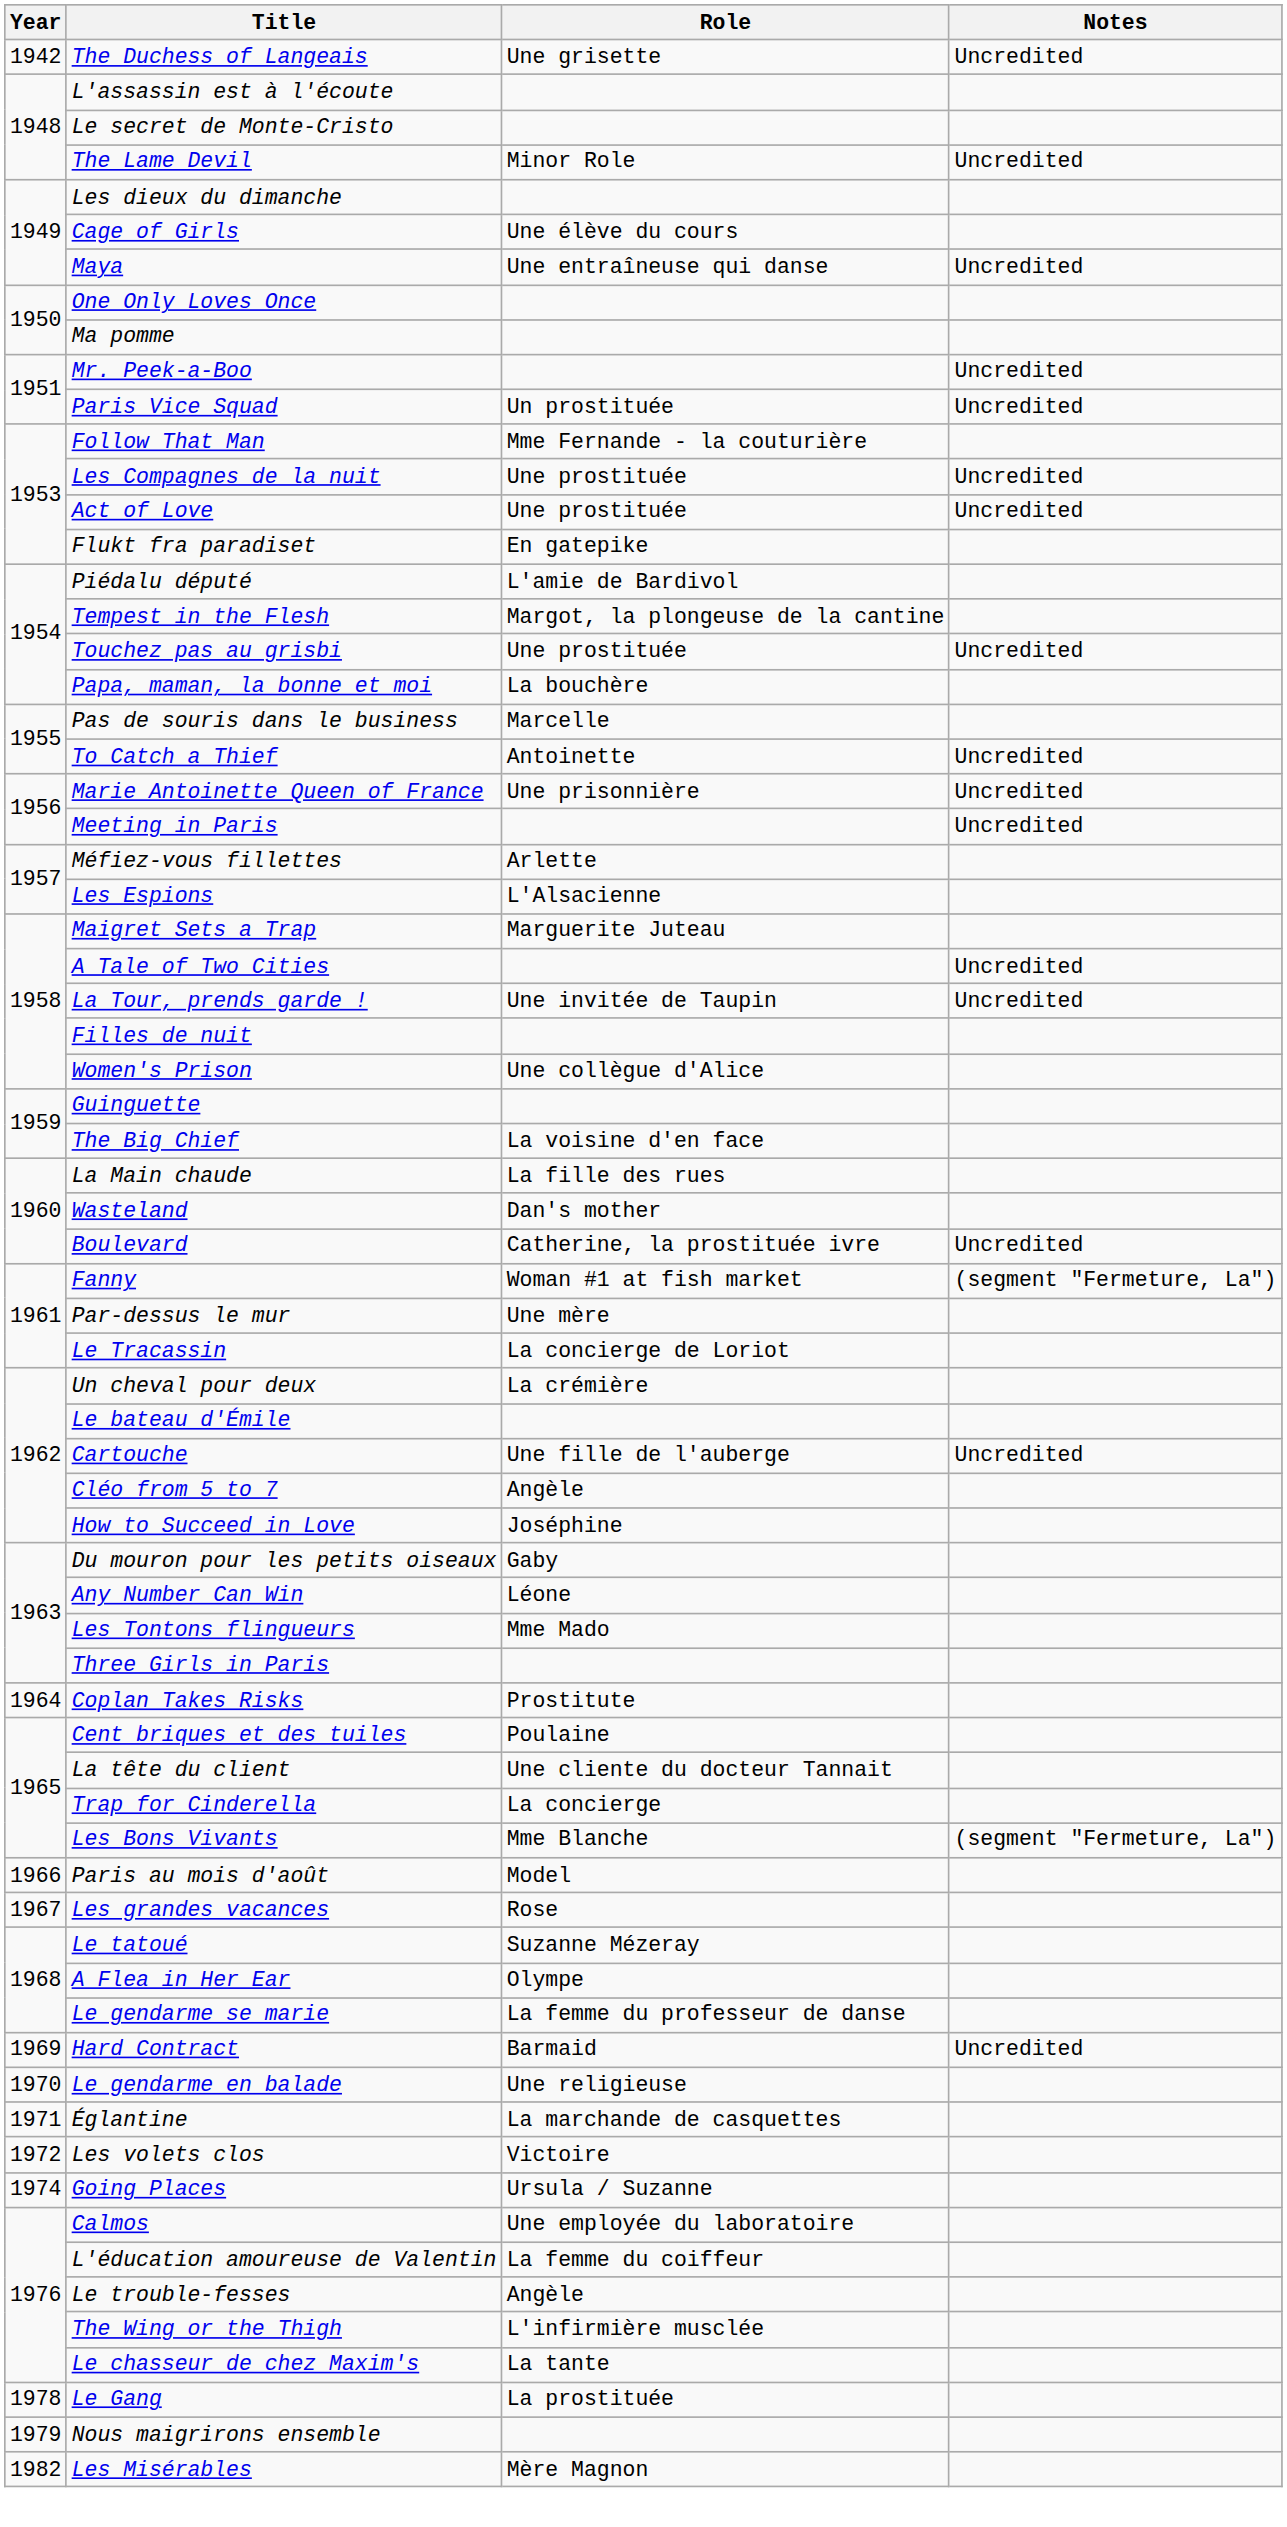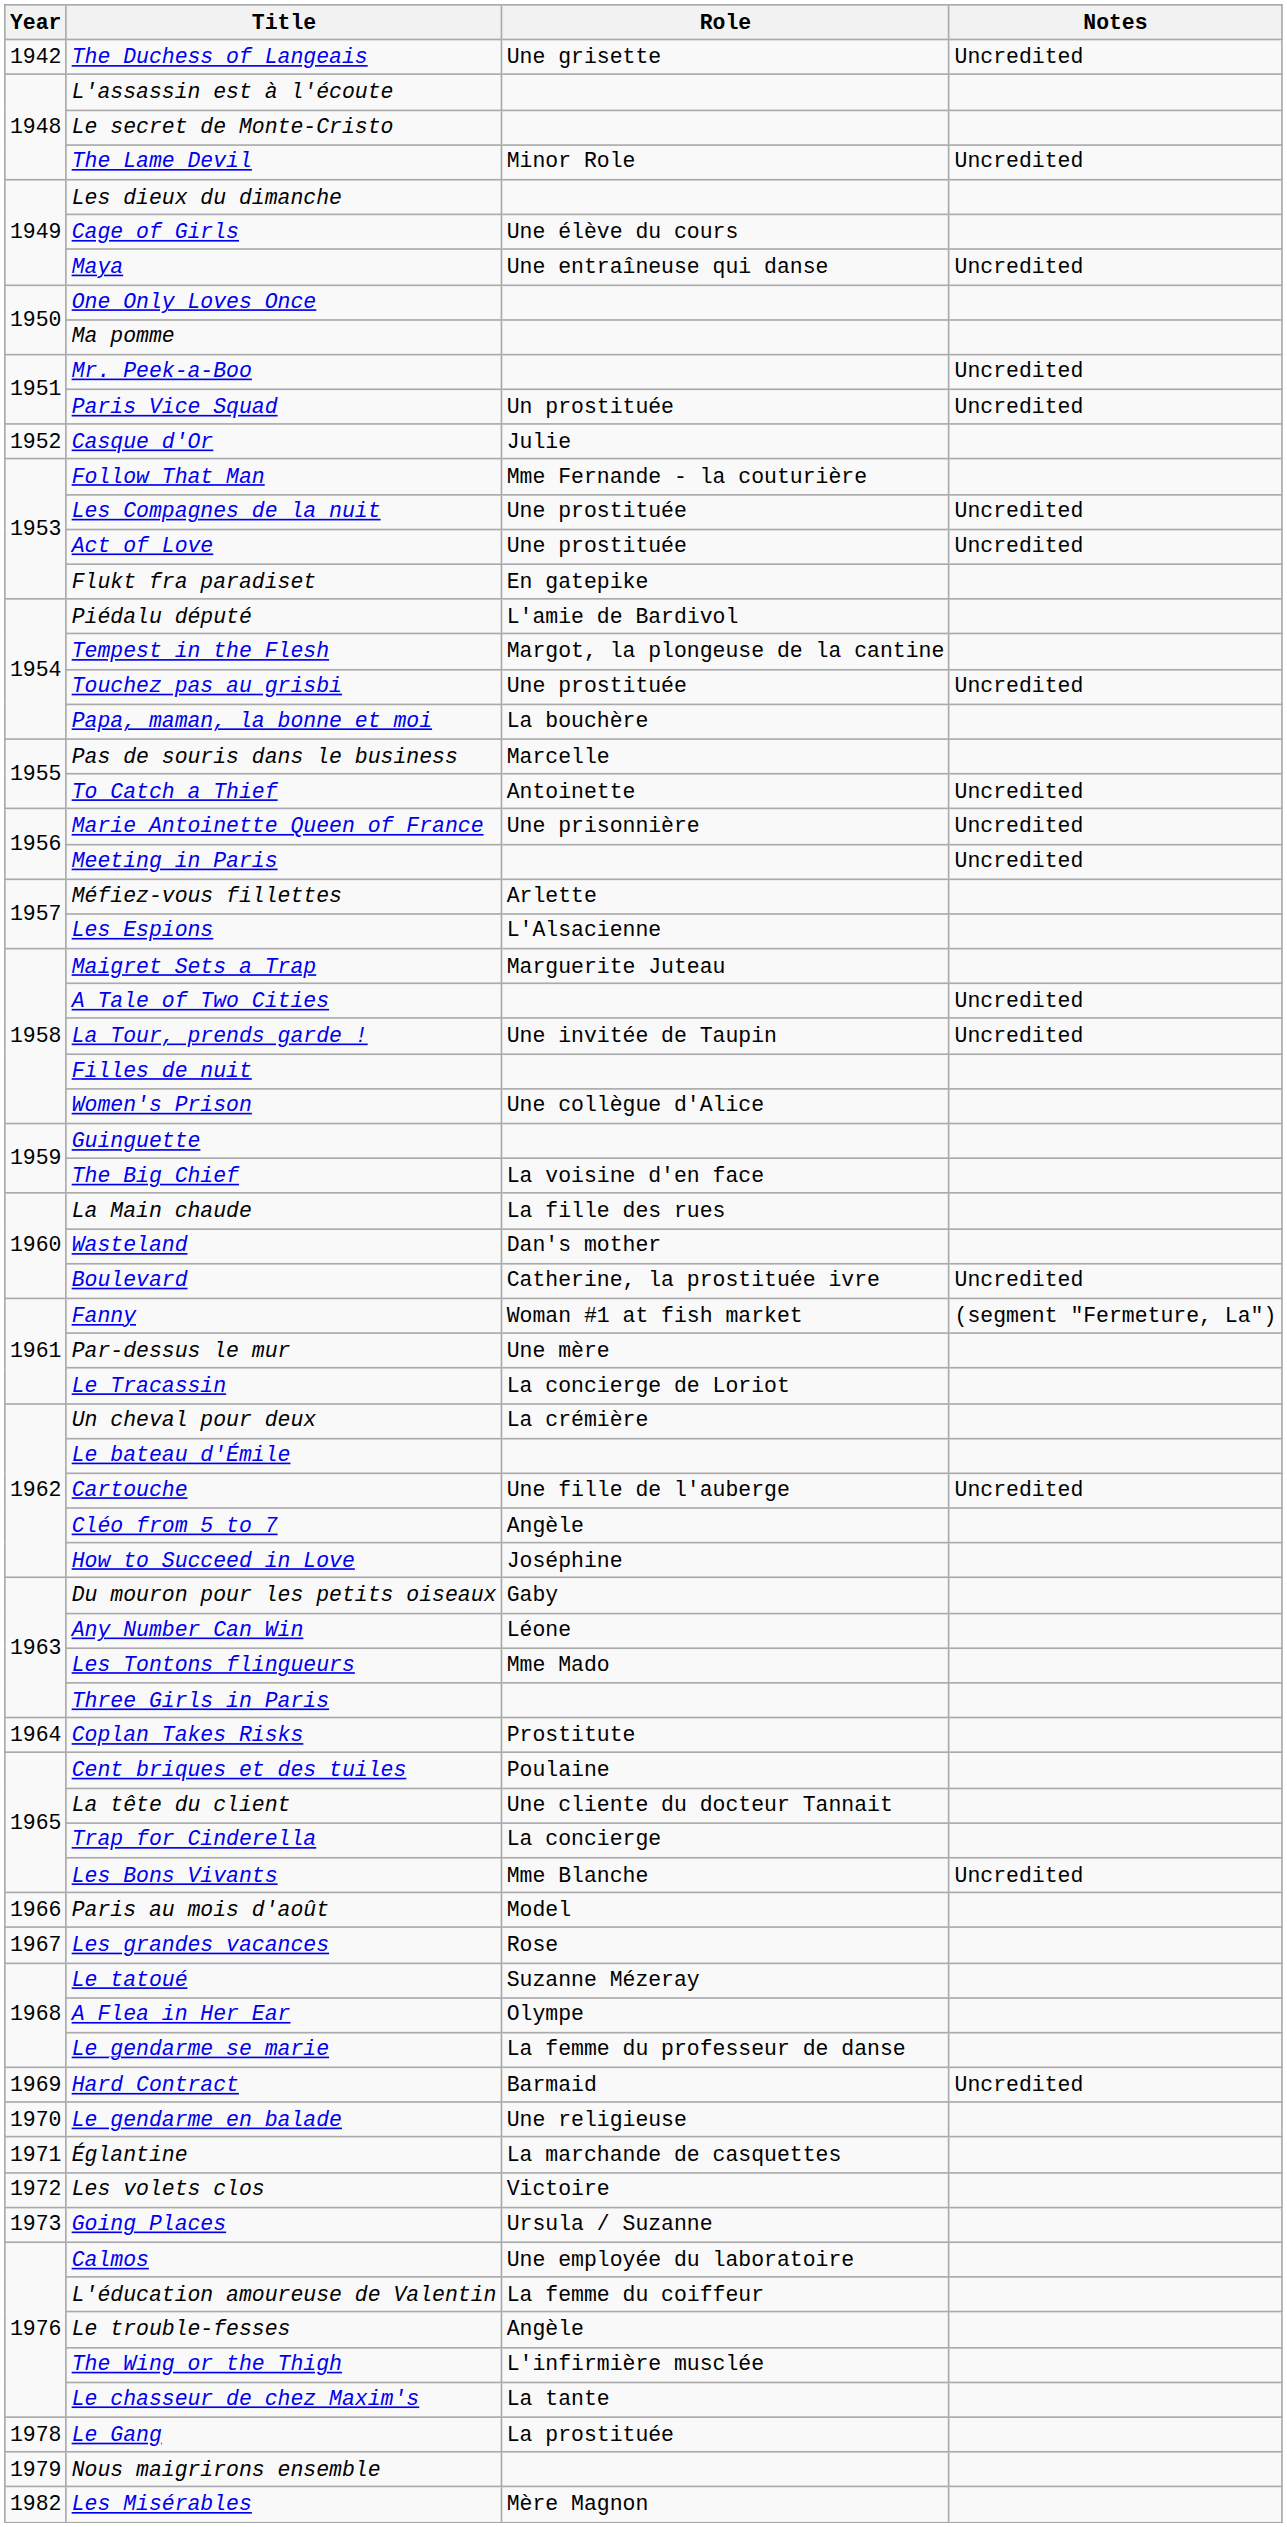 <table class="wikitable sortable">
 <tr>
 <th>Year</th>
 <th>Title</th>
 <th>Role</th>
 <th class="unsortable">Notes</th>
 </tr>
 <tr>
 <td>1942</td>
 <td><em><a href='#'>The Duchess of Langeais</a></em></td>
 <td>Une grisette</td>
 <td>Uncredited</td>
 </tr>
 <tr>
 <td rowspan="3">1948</td>
 <td><em>L'assassin est à l'écoute</em></td>
 <td></td>
 <td></td>
 </tr>
 <tr>
 <td><em>Le secret de Monte-Cristo</em></td>
 <td></td>
 <td></td>
 </tr>
 <tr>
 <td><em><a href='#'>The Lame Devil</a></em></td>
 <td>Minor Role</td>
 <td>Uncredited</td>
 </tr>
 <tr>
 <td rowspan="3">1949</td>
 <td><em>Les dieux du dimanche</em></td>
 <td></td>
 <td></td>
 </tr>
 <tr>
 <td><em><a href='#'>Cage of Girls</a></em></td>
 <td>Une élève du cours</td>
 <td></td>
 </tr>
 <tr>
 <td><em><a href='#'>Maya</a></em></td>
 <td>Une entraîneuse qui danse</td>
 <td>Uncredited</td>
 </tr>
 <tr>
 <td rowspan="2">1950</td>
 <td><em><a href='#'>One Only Loves Once</a></em></td>
 <td></td>
 <td></td>
 </tr>
 <tr>
 <td><em>Ma pomme</em></td>
 <td></td>
 <td></td>
 </tr>
 <tr>
 <td rowspan="2">1951</td>
 <td><em><a href='#'>Mr. Peek-a-Boo</a></em></td>
 <td></td>
 <td>Uncredited</td>
 </tr>
 <tr>
 <td><em><a href='#'>Paris Vice Squad</a></em></td>
 <td>Un prostituée</td>
 <td>Uncredited</td>
+</tr>
+<tr>
+<td>1952</td>
+<td><em><a href='#'>Casque d'Or</a></em></td>
+<td>Julie</td>
+<td></td>
 </tr>
 <tr>
 <td rowspan="4">1953</td>
 <td><em><a href='#'>Follow That Man</a></em></td>
 <td>Mme Fernande - la couturière</td>
 <td></td>
 </tr>
 <tr>
 <td><em><a href='#'>Les Compagnes de la nuit</a></em></td>
 <td>Une prostituée</td>
 <td>Uncredited</td>
 </tr>
 <tr>
 <td><em><a href='#'>Act of Love</a></em></td>
 <td>Une prostituée</td>
 <td>Uncredited</td>
 </tr>
 <tr>
 <td><em>Flukt fra paradiset</em></td>
 <td>En gatepike</td>
 <td></td>
 </tr>
 <tr>
 <td rowspan="4">1954</td>
 <td><em>Piédalu député</em></td>
 <td>L'amie de Bardivol</td>
 <td></td>
 </tr>
 <tr>
 <td><em><a href='#'>Tempest in the Flesh</a></em></td>
 <td>Margot, la plongeuse de la cantine</td>
 <td></td>
 </tr>
 <tr>
 <td><em><a href='#'>Touchez pas au grisbi</a></em></td>
 <td>Une prostituée</td>
 <td>Uncredited</td>
 </tr>
 <tr>
 <td><em><a href='#'>Papa, maman, la bonne et moi</a></em></td>
 <td>La bouchère</td>
 <td></td>
 </tr>
 <tr>
 <td rowspan="2">1955</td>
 <td><em>Pas de souris dans le business</em></td>
 <td>Marcelle</td>
 <td></td>
 </tr>
 <tr>
 <td><em><a href='#'>To Catch a Thief</a></em></td>
 <td>Antoinette</td>
 <td>Uncredited</td>
 </tr>
 <tr>
 <td rowspan="2">1956</td>
 <td><em><a href='#'>Marie Antoinette Queen of France</a></em></td>
 <td>Une prisonnière</td>
 <td>Uncredited</td>
 </tr>
 <tr>
 <td><em><a href='#'>Meeting in Paris</a></em></td>
 <td></td>
 <td>Uncredited</td>
 </tr>
 <tr>
 <td rowspan="2">1957</td>
 <td><em>Méfiez-vous fillettes</em></td>
 <td>Arlette</td>
 <td></td>
 </tr>
 <tr>
 <td><em><a href='#'>Les Espions</a></em></td>
 <td>L'Alsacienne</td>
 <td></td>
 </tr>
 <tr>
 <td rowspan="5">1958</td>
 <td><em><a href='#'>Maigret Sets a Trap</a></em></td>
 <td>Marguerite Juteau</td>
 <td></td>
 </tr>
 <tr>
 <td><em><a href='#'>A Tale of Two Cities</a></em></td>
 <td></td>
 <td>Uncredited</td>
 </tr>
 <tr>
 <td><em><a href='#'>La Tour, prends garde !</a></em></td>
 <td>Une invitée de Taupin</td>
 <td>Uncredited</td>
 </tr>
 <tr>
 <td><em><a href='#'>Filles de nuit</a></em></td>
 <td></td>
 <td></td>
 </tr>
 <tr>
 <td><em><a href='#'>Women's Prison</a></em></td>
 <td>Une collègue d'Alice</td>
 <td></td>
 </tr>
 <tr>
 <td rowspan="2">1959</td>
 <td><em><a href='#'>Guinguette</a></em></td>
 <td></td>
 <td></td>
 </tr>
 <tr>
 <td><em><a href='#'>The Big Chief</a></em></td>
 <td>La voisine d'en face</td>
 <td></td>
 </tr>
 <tr>
 <td rowspan="3">1960</td>
 <td><em>La Main chaude</em></td>
 <td>La fille des rues</td>
 <td></td>
 </tr>
 <tr>
 <td><em><a href='#'>Wasteland</a></em></td>
 <td>Dan's mother</td>
 <td></td>
 </tr>
 <tr>
 <td><em><a href='#'>Boulevard</a></em></td>
 <td>Catherine, la prostituée ivre</td>
 <td>Uncredited</td>
 </tr>
 <tr>
 <td rowspan="3">1961</td>
 <td><em><a href='#'>Fanny</a></em></td>
 <td>Woman #1 at fish market</td>
 <td>(segment "Fermeture, La")</td>
 </tr>
 <tr>
 <td><em>Par-dessus le mur</em></td>
 <td>Une mère</td>
 <td></td>
 </tr>
 <tr>
 <td><em><a href='#'>Le Tracassin</a></em></td>
 <td>La concierge de Loriot</td>
 <td></td>
 </tr>
 <tr>
 <td rowspan="5">1962</td>
 <td><em>Un cheval pour deux</em></td>
 <td>La crémière</td>
 <td></td>
 </tr>
 <tr>
 <td><em><a href='#'>Le bateau d'Émile</a></em></td>
 <td></td>
 <td></td>
 </tr>
 <tr>
 <td><em><a href='#'>Cartouche</a></em></td>
 <td>Une fille de l'auberge</td>
 <td>Uncredited</td>
 </tr>
 <tr>
 <td><em><a href='#'>Cléo from 5 to 7</a></em></td>
 <td>Angèle</td>
 <td></td>
 </tr>
 <tr>
 <td><em><a href='#'>How to Succeed in Love</a></em></td>
 <td>Joséphine</td>
 <td></td>
 </tr>
 <tr>
 <td rowspan="4">1963</td>
 <td><em>Du mouron pour les petits oiseaux</em></td>
 <td>Gaby</td>
 <td></td>
 </tr>
 <tr>
 <td><em><a href='#'>Any Number Can Win</a></em></td>
 <td>Léone</td>
 <td></td>
 </tr>
 <tr>
 <td><em><a href='#'>Les Tontons flingueurs</a></em></td>
 <td>Mme Mado</td>
 <td></td>
 </tr>
 <tr>
 <td><em><a href='#'>Three Girls in Paris</a></em></td>
 <td></td>
 <td></td>
 </tr>
 <tr>
 <td>1964</td>
 <td><em><a href='#'>Coplan Takes Risks</a></em></td>
 <td>Prostitute</td>
 <td></td>
 </tr>
 <tr>
 <td rowspan="4">1965</td>
 <td><em><a href='#'>Cent briques et des tuiles</a></em></td>
 <td>Poulaine</td>
 <td></td>
 </tr>
 <tr>
 <td><em>La tête du client</em></td>
 <td>Une cliente du docteur Tannait</td>
 <td></td>
 </tr>
 <tr>
 <td><em><a href='#'>Trap for Cinderella</a></em></td>
 <td>La concierge</td>
 <td></td>
 </tr>
 <tr>
 <td><em><a href='#'>Les Bons Vivants</a></em></td>
 <td>Mme Blanche</td>
-<td>(segment "Fermeture, La")</td>
+<td>Uncredited</td>
 </tr>
 <tr>
 <td>1966</td>
 <td><em>Paris au mois d'août</em></td>
 <td>Model</td>
 <td></td>
 </tr>
 <tr>
 <td>1967</td>
 <td><em><a href='#'>Les grandes vacances</a></em></td>
 <td>Rose</td>
 <td></td>
 </tr>
 <tr>
 <td rowspan="3">1968</td>
 <td><em><a href='#'>Le tatoué</a></em></td>
 <td>Suzanne Mézeray</td>
 <td></td>
 </tr>
 <tr>
 <td><em><a href='#'>A Flea in Her Ear</a></em></td>
 <td>Olympe</td>
 <td></td>
 </tr>
 <tr>
 <td><em><a href='#'>Le gendarme se marie</a></em></td>
 <td>La femme du professeur de danse</td>
 <td></td>
 </tr>
 <tr>
 <td>1969</td>
 <td><em><a href='#'>Hard Contract</a></em></td>
 <td>Barmaid</td>
 <td>Uncredited</td>
 </tr>
 <tr>
 <td>1970</td>
 <td><em><a href='#'>Le gendarme en balade</a></em></td>
 <td>Une religieuse</td>
 <td></td>
 </tr>
 <tr>
 <td>1971</td>
 <td><em>Églantine</em></td>
 <td>La marchande de casquettes</td>
 <td></td>
 </tr>
 <tr>
 <td>1972</td>
 <td><em>Les volets clos</em></td>
 <td>Victoire</td>
 <td></td>
 </tr>
 <tr>
-<td>1974</td>
+<td>1973</td>
 <td><em><a href='#'>Going Places</a></em></td>
 <td>Ursula / Suzanne</td>
 <td></td>
 </tr>
 <tr>
 <td rowspan="5">1976</td>
 <td><em><a href='#'>Calmos</a></em></td>
 <td>Une employée du laboratoire</td>
 <td></td>
 </tr>
 <tr>
 <td><em>L'éducation amoureuse de Valentin</em></td>
 <td>La femme du coiffeur</td>
 <td></td>
 </tr>
 <tr>
 <td><em>Le trouble-fesses</em></td>
 <td>Angèle</td>
 <td></td>
 </tr>
 <tr>
 <td><em><a href='#'>The Wing or the Thigh</a></em></td>
 <td>L'infirmière musclée</td>
 <td></td>
 </tr>
 <tr>
 <td><em><a href='#'>Le chasseur de chez Maxim's</a></em></td>
 <td>La tante</td>
 <td></td>
 </tr>
 <tr>
 <td>1978</td>
 <td><em><a href='#'>Le Gang</a></em></td>
 <td>La prostituée</td>
 <td></td>
 </tr>
 <tr>
 <td>1979</td>
 <td><em>Nous maigrirons ensemble</em></td>
 <td></td>
 <td></td>
 </tr>
 <tr>
 <td>1982</td>
 <td><em><a href='#'>Les Misérables</a></em></td>
 <td>Mère Magnon</td>
 <td></td>
 </tr>
 </table>
